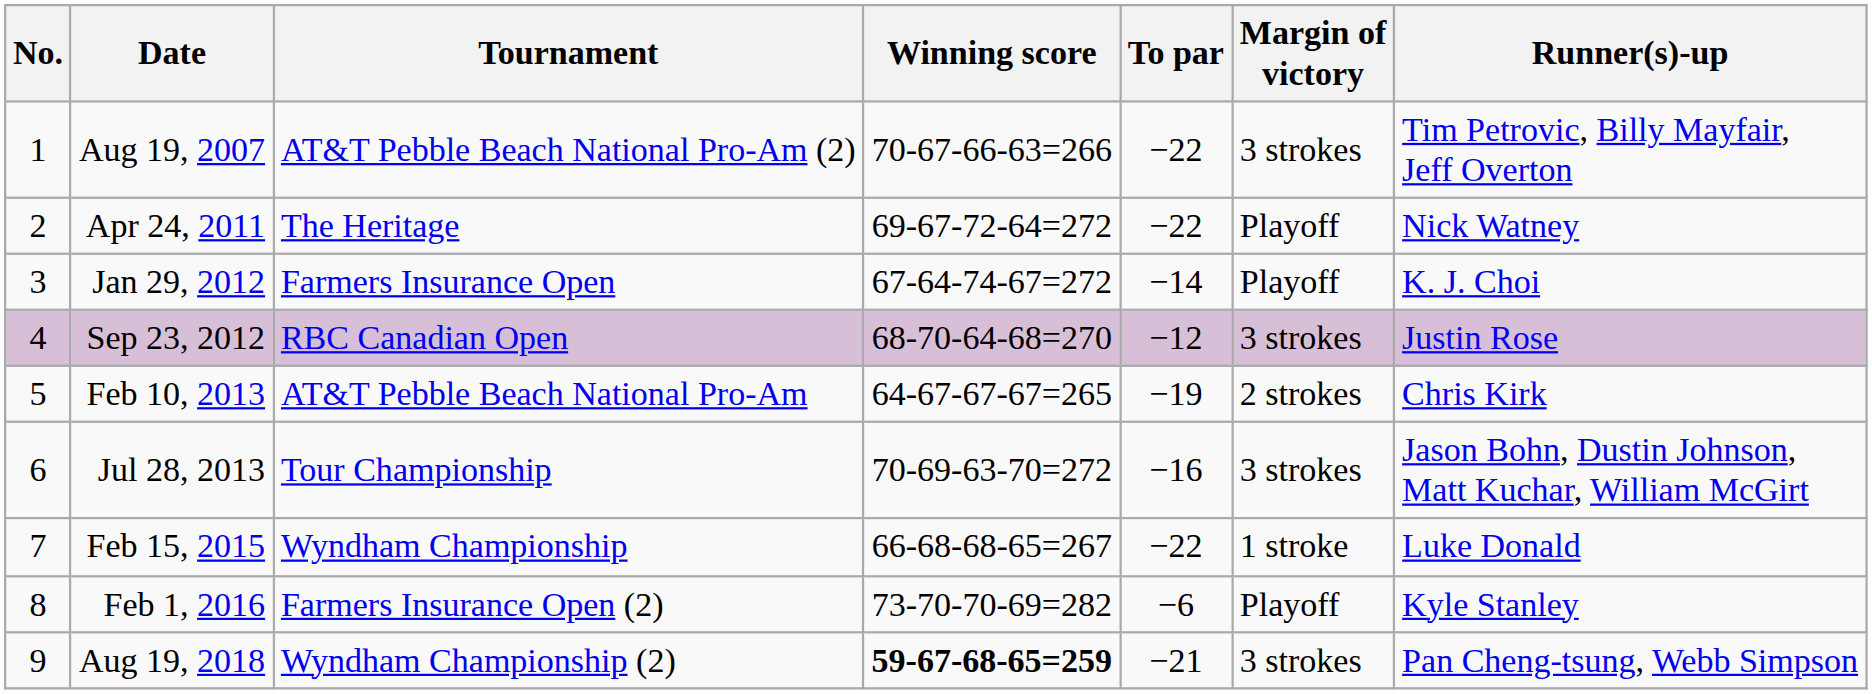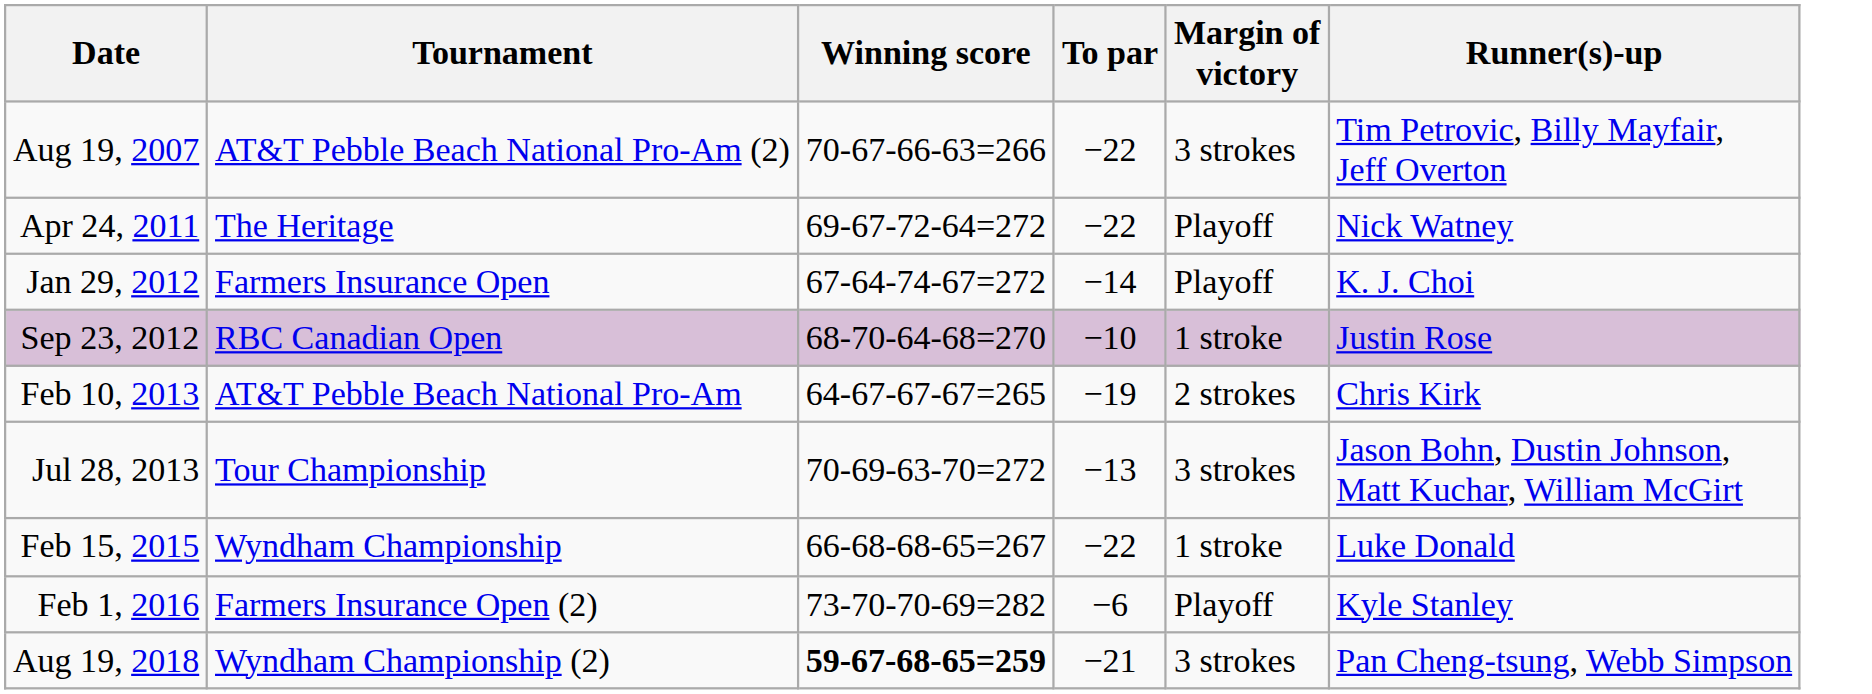 <table class="wikitable" style="font-size:95%;">
 <tr>
-<th>No.</th>
 <th>Date</th>
 <th>Tournament</th>
 <th>Winning score</th>
 <th>To par</th>
 <th>Margin of<br>victory</th>
 <th>Runner(s)-up</th>
 </tr>
 <tr>
-<td align=center>1</td>
 <td align=right>Aug 19, <a href='#'>2007</a></td>
 <td><a href='#'>AT&T Pebble Beach National Pro-Am</a> (2)</td>
 <td align=right>70-67-66-63=266</td>
 <td align=center>−22</td>
 <td>3 strokes</td>
 <td> <a href='#'>Tim Petrovic</a>,  <a href='#'>Billy Mayfair</a>,<br> <a href='#'>Jeff Overton</a></td>
 </tr>
 <tr>
-<td align=center>2</td>
 <td align=right>Apr 24, <a href='#'>2011</a></td>
 <td><a href='#'>The Heritage</a></td>
 <td align=right>69-67-72-64=272</td>
 <td align=center>−22</td>
 <td>Playoff</td>
 <td> <a href='#'>Nick Watney</a></td>
 </tr>
 <tr>
-<td align=center>3</td>
 <td align=right>Jan 29, <a href='#'>2012</a></td>
 <td><a href='#'>Farmers Insurance Open</a></td>
 <td align=right>67-64-74-67=272</td>
 <td align=center>−14</td>
 <td>Playoff</td>
 <td> <a href='#'>K. J. Choi</a></td>
 </tr>
 <tr style="background:#D8BFD8;">
-<td align=center>4</td>
 <td align=right>Sep 23, 2012</td>
 <td><a href='#'>RBC Canadian Open</a></td>
 <td align=right>68-70-64-68=270</td>
-<td align=center>−12</td>
-<td>3 strokes</td>
+<td align=center>−10</td>
+<td>1 stroke</td>
 <td> <a href='#'>Justin Rose</a></td>
 </tr>
 <tr>
-<td align=center>5</td>
 <td align=right>Feb 10, <a href='#'>2013</a></td>
 <td><a href='#'>AT&T Pebble Beach National Pro-Am</a></td>
 <td align=right>64-67-67-67=265</td>
 <td align=center>−19</td>
 <td>2 strokes</td>
 <td> <a href='#'>Chris Kirk</a></td>
 </tr>
 <tr>
-<td align=center>6</td>
 <td align=right>Jul 28, 2013</td>
 <td><a href='#'>Tour Championship</a></td>
 <td align=right>70-69-63-70=272</td>
-<td align=center>−16</td>
+<td align=center>−13</td>
 <td>3 strokes</td>
 <td> <a href='#'>Jason Bohn</a>,  <a href='#'>Dustin Johnson</a>,<br> <a href='#'>Matt Kuchar</a>,  <a href='#'>William McGirt</a></td>
 </tr>
 <tr>
-<td align=center>7</td>
 <td align=right>Feb 15, <a href='#'>2015</a></td>
 <td><a href='#'>Wyndham Championship</a></td>
 <td align=right>66-68-68-65=267</td>
 <td align=center>−22</td>
 <td>1 stroke</td>
 <td> <a href='#'>Luke Donald</a></td>
 </tr>
 <tr>
-<td align=center>8</td>
 <td align=right>Feb 1, <a href='#'>2016</a></td>
 <td><a href='#'>Farmers Insurance Open</a> (2)</td>
 <td align=right>73-70-70-69=282</td>
 <td align=center>−6</td>
 <td>Playoff</td>
 <td> <a href='#'>Kyle Stanley</a></td>
 </tr>
 <tr>
-<td align=center>9</td>
 <td align=right>Aug 19, <a href='#'>2018</a></td>
 <td><a href='#'>Wyndham Championship</a> (2)</td>
 <td align=right><strong>59-67-68-65=259</strong></td>
 <td align=center>−21</td>
 <td>3 strokes</td>
 <td> <a href='#'>Pan Cheng-tsung</a>,  <a href='#'>Webb Simpson</a></td>
 </tr>
 </table>
